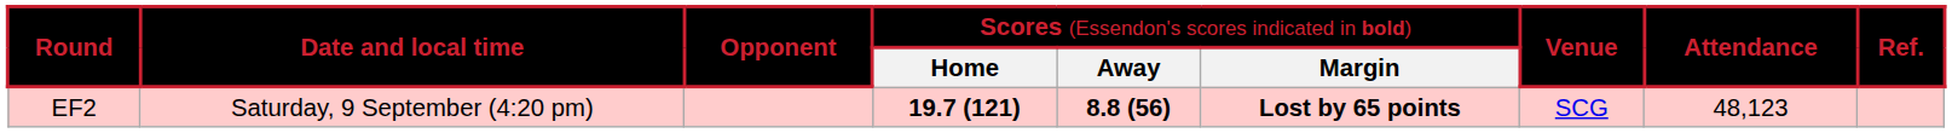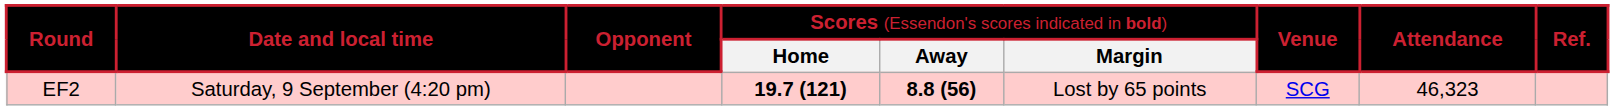 <table class="wikitable" style="font-size:90%; text-align:center; width: 90%; margin-left: auto; margin-right: auto;">
 <tr style="background:black; color: #CC2031;">
 <td rowspan=2 style="border: solid #CC2031 2px;"><span><strong>Round</strong> </span></td>
 <td rowspan=2 style="border: solid #CC2031 2px;"><span><strong>Date and local time</strong></span></td>
 <td rowspan=2 style="border: solid #CC2031 2px;"><span><strong>Opponent</strong></span></td>
 <td colspan=3 style="border: solid #CC2031 2px;"><span><strong>Scores</strong> <small>(Essendon's scores indicated in <strong>bold</strong>)</small></span></td>
 <td rowspan=2 style="border: solid #CC2031 2px;"><span><strong>Venue</strong></span></td>
 <td rowspan=2 style="border: solid #CC2031 2px;"><span><strong>Attendance</strong></span></td>
 <td rowspan=2 style="border: solid #CC2031 2px;"><span><strong>Ref.</strong></span></td>
 </tr>
 <tr>
 <th><span>Home</span></th>
 <th><span>Away</span></th>
 <th><span>Margin</span></th>
 </tr>
 <tr style="background:#fcc">
 <td>EF2</td>
 <td>Saturday, 9 September (4:20 pm)</td>
 <td></td>
 <td><strong>19.7 (121)</strong></td>
 <td><strong>8.8 (56)</strong></td>
-<td><strong>Lost by 65 points</strong></td>
+<td>Lost by 65 points</td>
 <td><a href='#'>SCG</a></td>
-<td>48,123</td>
+<td>46,323</td>
 <td></td>
 </tr>
 </table>
